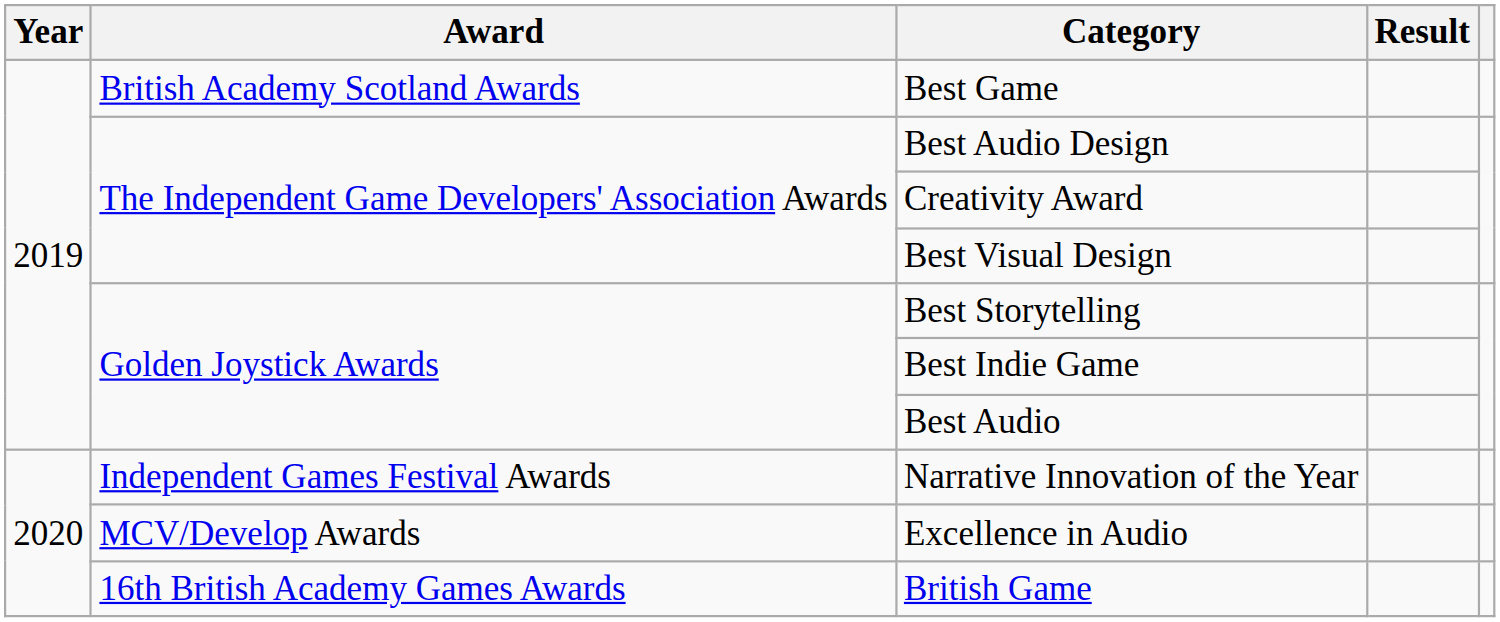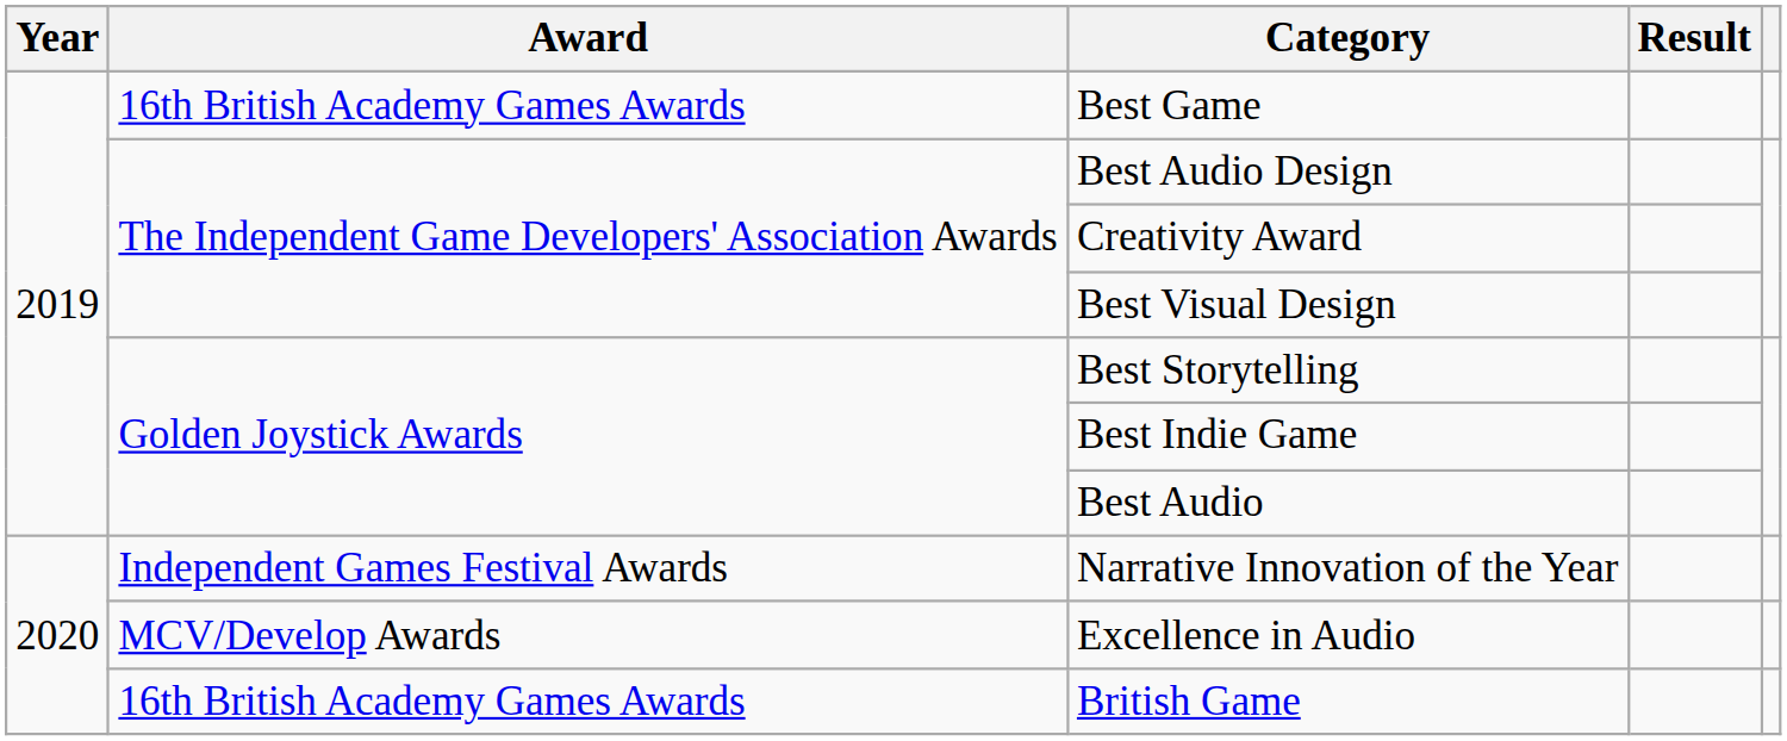 <table class="wikitable sortable">
 <tr>
 <th>Year</th>
 <th>Award</th>
 <th>Category</th>
 <th>Result</th>
 <th></th>
 </tr>
 <tr>
 <td style="text-align:center;" rowspan="7">2019</td>
-<td><a href='#'>British Academy Scotland Awards</a></td>
+<td><a href='#'>16th British Academy Games Awards</a></td>
 <td>Best Game</td>
 <td></td>
 <td style="text-align:center;"></td>
 </tr>
 <tr>
 <td rowspan="3"><a href='#'>The Independent Game Developers' Association</a> Awards</td>
 <td>Best Audio Design</td>
 <td></td>
 <td rowspan="3" style="text-align:center;"></td>
 </tr>
 <tr>
 <td>Creativity Award</td>
 <td></td>
 </tr>
 <tr>
 <td>Best Visual Design</td>
 <td></td>
 </tr>
 <tr>
 <td rowspan="3"><a href='#'>Golden Joystick Awards</a></td>
 <td>Best Storytelling</td>
 <td></td>
 <td rowspan="3" style="text-align:center;"></td>
 </tr>
 <tr>
 <td>Best Indie Game</td>
 <td></td>
 </tr>
 <tr>
 <td>Best Audio</td>
 <td></td>
 </tr>
 <tr>
 <td style="text-align:center;" rowspan="3">2020</td>
 <td><a href='#'>Independent Games Festival</a> Awards</td>
 <td>Narrative Innovation of the Year</td>
 <td></td>
 <td style="text-align:center;"></td>
 </tr>
 <tr>
 <td><a href='#'>MCV/Develop</a> Awards</td>
 <td>Excellence in Audio</td>
 <td></td>
 <td style="text-align:center;"></td>
 </tr>
 <tr>
 <td><a href='#'>16th British Academy Games Awards</a></td>
 <td><a href='#'>British Game</a></td>
 <td></td>
 <td style="text-align:center;"></td>
 </tr>
 </table>
